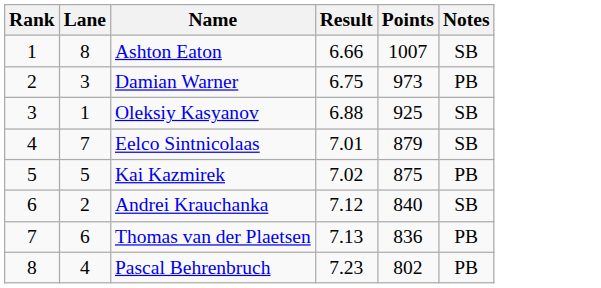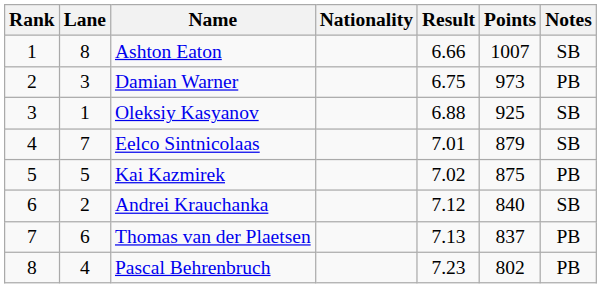 <table class="wikitable sortable" style="text-align:center">
 <tr>
 <th>Rank</th>
 <th>Lane</th>
 <th>Name</th>
+<th>Nationality</th>
 <th>Result</th>
 <th>Points</th>
 <th>Notes</th>
 </tr>
 <tr>
 <td>1</td>
 <td>8</td>
 <td align=left><a href='#'>Ashton Eaton</a></td>
+<td align=left></td>
 <td>6.66</td>
 <td>1007</td>
 <td>SB</td>
 </tr>
 <tr>
 <td>2</td>
 <td>3</td>
 <td align=left><a href='#'>Damian Warner</a></td>
+<td align=left></td>
 <td>6.75</td>
 <td>973</td>
 <td>PB</td>
 </tr>
 <tr>
 <td>3</td>
 <td>1</td>
 <td align=left><a href='#'>Oleksiy Kasyanov</a></td>
+<td align=left></td>
 <td>6.88</td>
 <td>925</td>
 <td>SB</td>
 </tr>
 <tr>
 <td>4</td>
 <td>7</td>
 <td align=left><a href='#'>Eelco Sintnicolaas</a></td>
+<td align=left></td>
 <td>7.01</td>
 <td>879</td>
 <td>SB</td>
 </tr>
 <tr>
 <td>5</td>
 <td>5</td>
 <td align=left><a href='#'>Kai Kazmirek</a></td>
+<td align=left></td>
 <td>7.02</td>
 <td>875</td>
 <td>PB</td>
 </tr>
 <tr>
 <td>6</td>
 <td>2</td>
 <td align=left><a href='#'>Andrei Krauchanka</a></td>
+<td align=left></td>
 <td>7.12</td>
 <td>840</td>
 <td>SB</td>
 </tr>
 <tr>
 <td>7</td>
 <td>6</td>
 <td align=left><a href='#'>Thomas van der Plaetsen</a></td>
+<td align=left></td>
 <td>7.13</td>
-<td>836</td>
+<td>837</td>
 <td>PB</td>
 </tr>
 <tr>
 <td>8</td>
 <td>4</td>
 <td align=left><a href='#'>Pascal Behrenbruch</a></td>
+<td align=left></td>
 <td>7.23</td>
 <td>802</td>
 <td>PB</td>
 </tr>
 </table>
